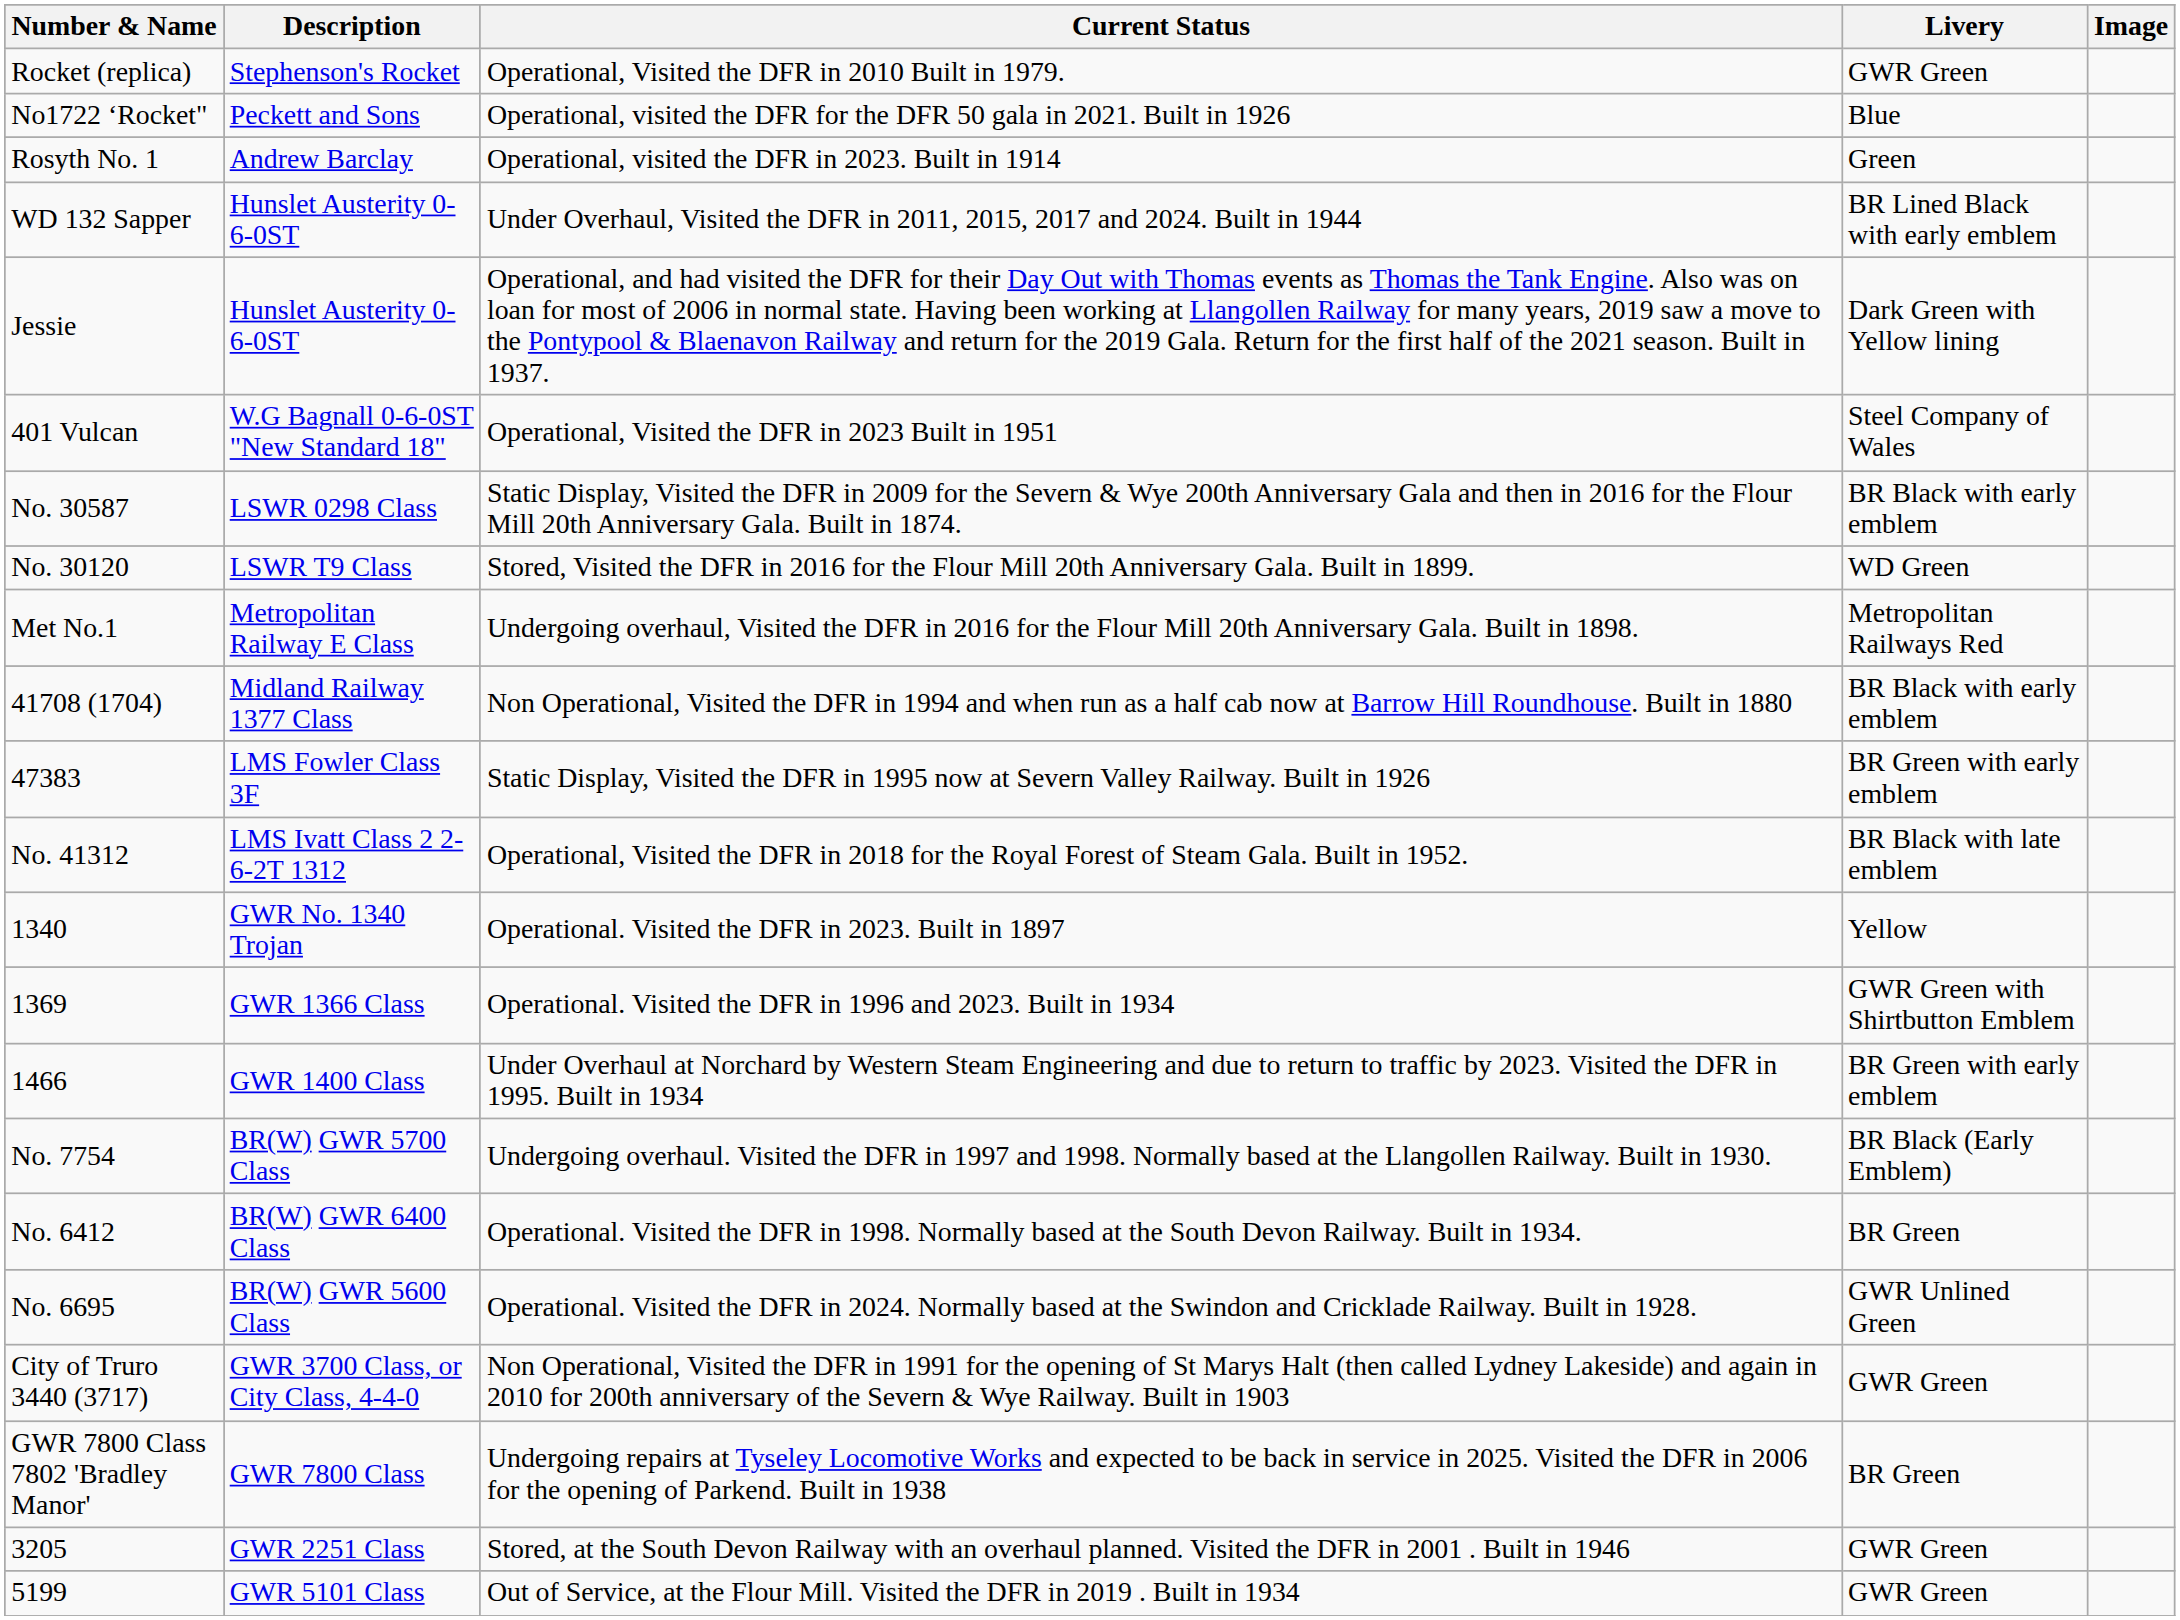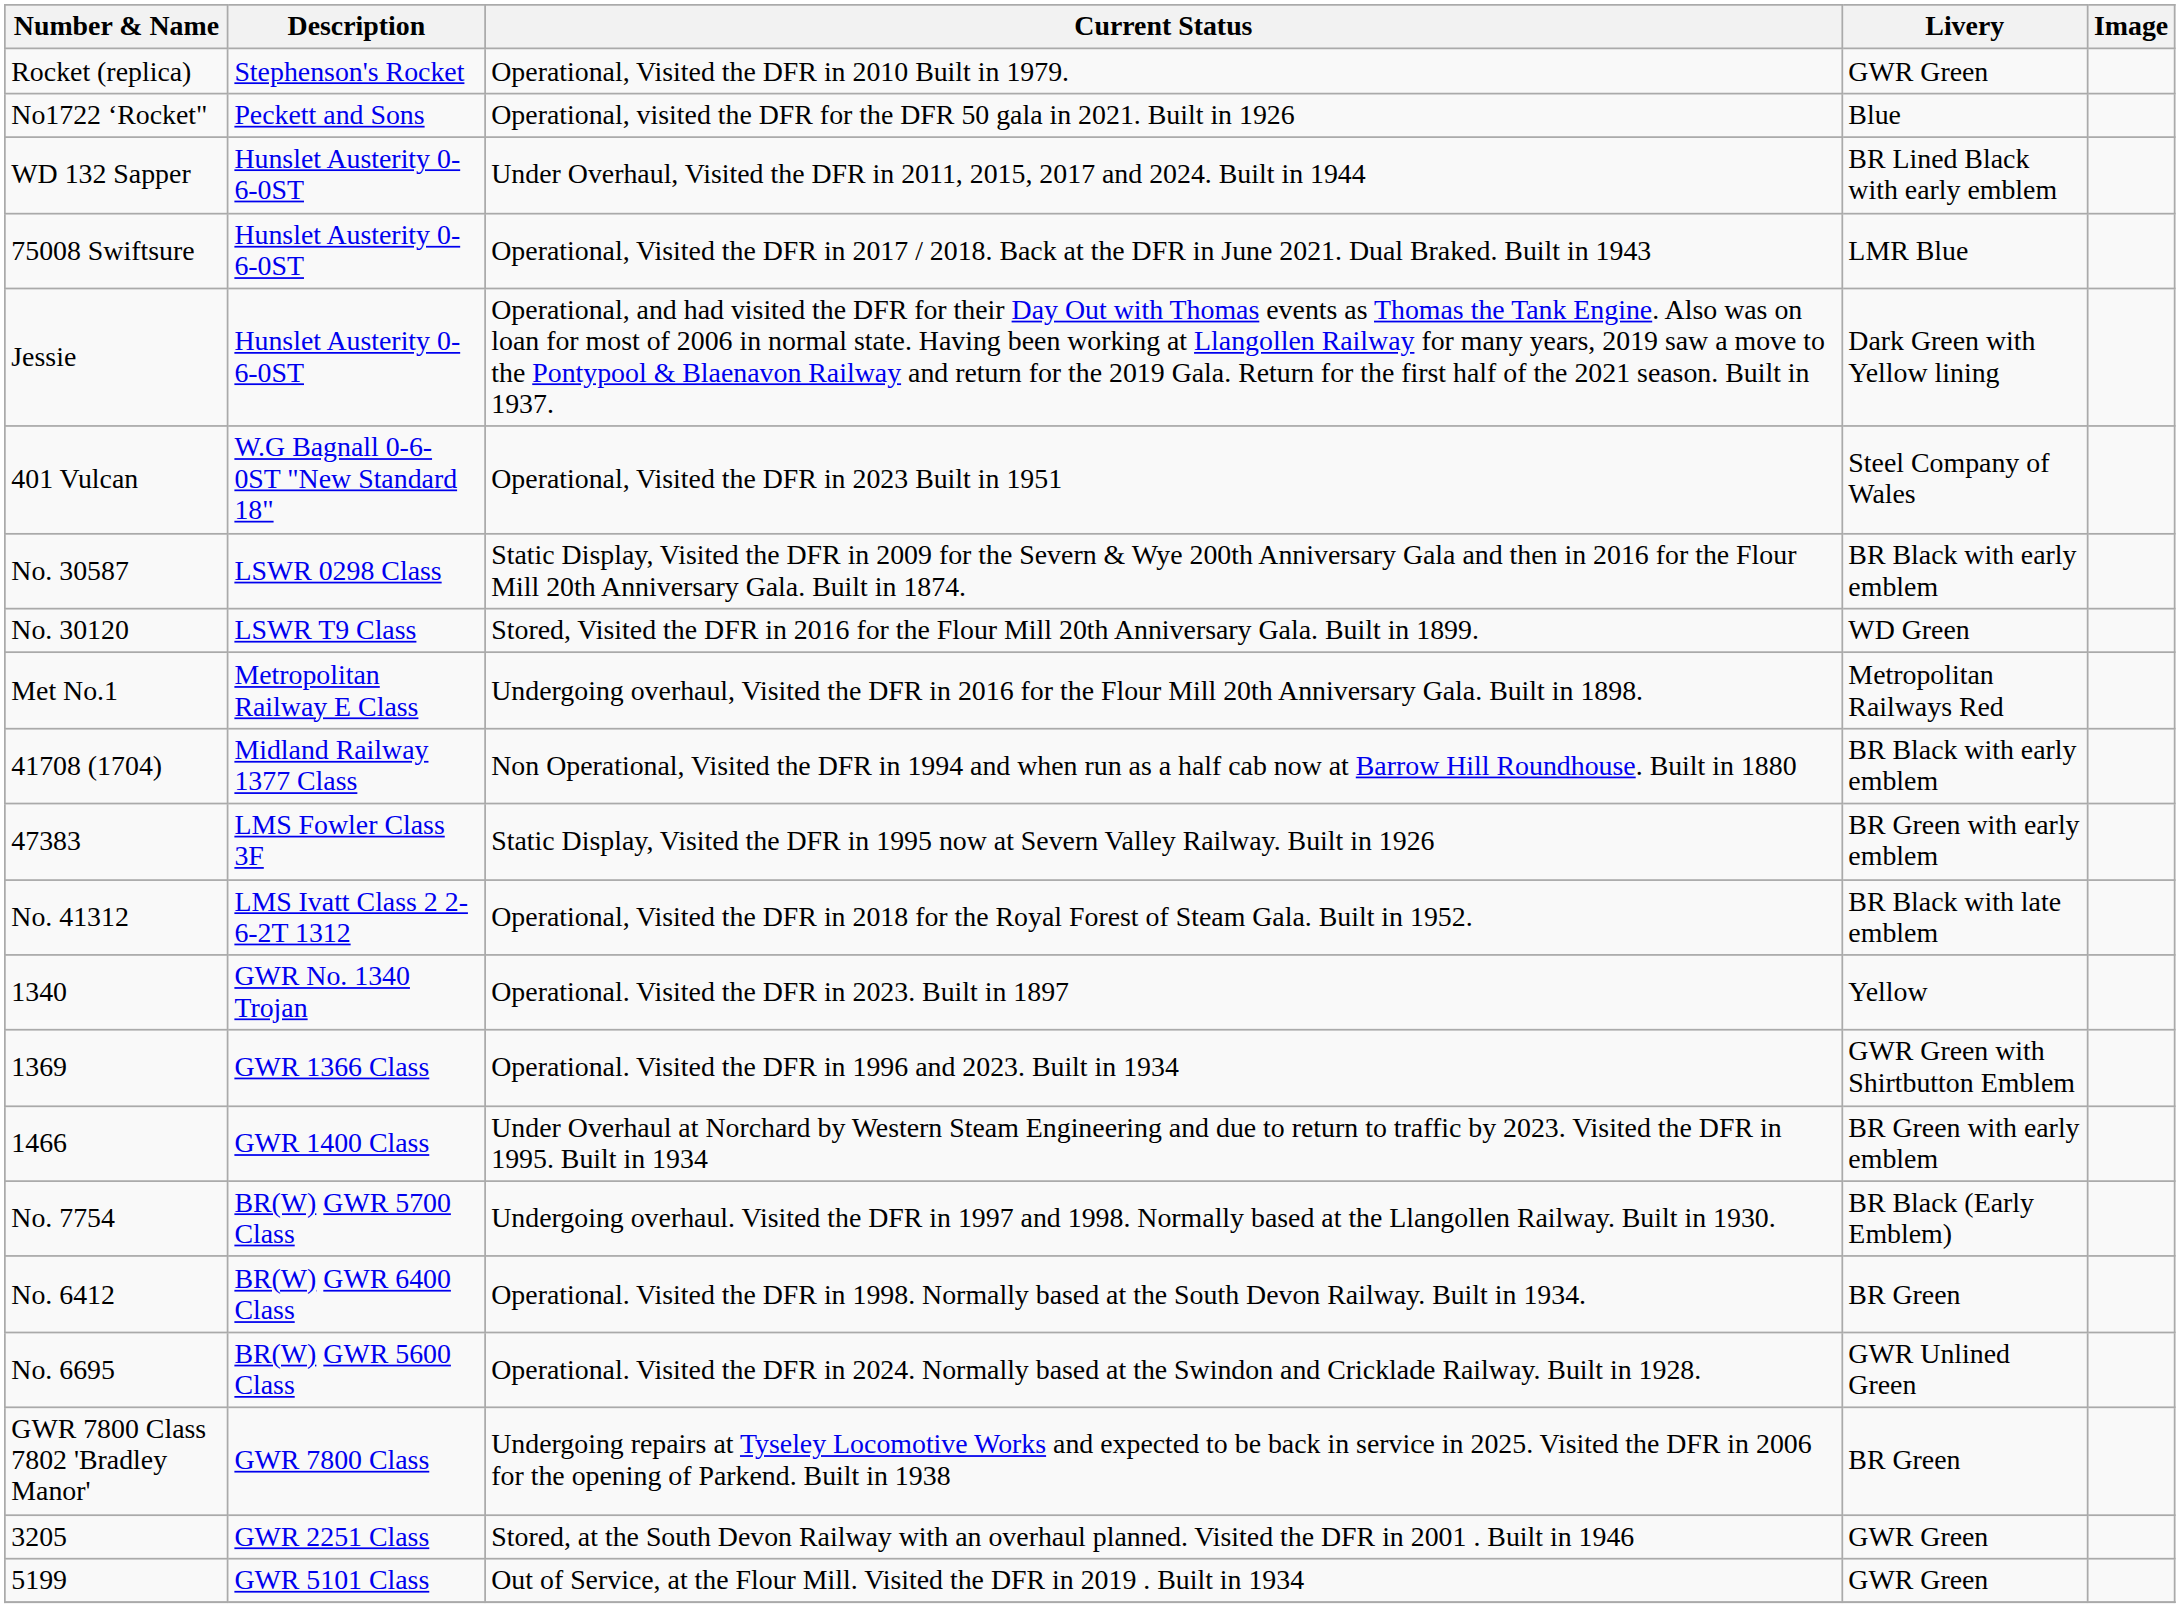 <table class="wikitable">
 <tr>
 <th>Number & Name</th>
 <th>Description</th>
 <th>Current Status</th>
 <th>Livery</th>
 <th>Image</th>
 </tr>
 <tr>
 <td>Rocket (replica)</td>
 <td><a href='#'>Stephenson's Rocket</a></td>
 <td>Operational, Visited the DFR in 2010 Built in 1979.</td>
 <td>GWR Green</td>
 <td></td>
 </tr>
 <tr>
 <td>No1722 ‘Rocket"</td>
 <td><a href='#'>Peckett and Sons</a> </td>
 <td>Operational, visited the DFR for the DFR 50  gala in 2021. Built in 1926</td>
 <td>Blue</td>
 <td></td>
 </tr>
 <tr>
-<td>Rosyth No. 1</td>
-<td><a href='#'>Andrew Barclay</a> </td>
-<td>Operational, visited the DFR in 2023. Built in 1914</td>
-<td>Green</td>
-<td></td>
-</tr>
-<tr>
 <td>WD 132 Sapper</td>
 <td><a href='#'>Hunslet Austerity 0-6-0ST</a></td>
 <td>Under Overhaul, Visited the DFR in 2011, 2015, 2017 and 2024.  Built in 1944</td>
 <td>BR Lined Black with early emblem</td>
+<td></td>
+</tr>
+<tr>
+<td>75008 Swiftsure</td>
+<td><a href='#'>Hunslet Austerity 0-6-0ST</a></td>
+<td>Operational, Visited the DFR in 2017 / 2018. Back at the DFR in June 2021. Dual Braked. Built in 1943</td>
+<td>LMR Blue</td>
 <td></td>
 </tr>
 <tr>
 <td>Jessie</td>
 <td><a href='#'>Hunslet Austerity 0-6-0ST</a></td>
 <td>Operational, and had visited the DFR for their <a href='#'>Day Out with Thomas</a> events as <a href='#'>Thomas the Tank Engine</a>. Also was on loan for most of 2006 in normal state. Having been working at <a href='#'>Llangollen Railway</a> for many years, 2019 saw a move to the <a href='#'>Pontypool & Blaenavon Railway</a> and return for the 2019 Gala. Return for the first half of the 2021 season. Built in 1937.</td>
 <td>Dark Green with Yellow lining</td>
 <td></td>
 </tr>
 <tr>
 <td>401 Vulcan</td>
 <td><a href='#'>W.G Bagnall 0-6-0ST "New Standard 18"</a></td>
 <td>Operational, Visited the DFR in 2023 Built in 1951</td>
 <td>Steel Company of Wales</td>
 <td></td>
 </tr>
 <tr>
 <td>No. 30587</td>
 <td><a href='#'>LSWR 0298 Class</a></td>
 <td>Static Display, Visited the DFR in 2009 for the Severn & Wye 200th Anniversary Gala and then in 2016 for the Flour Mill 20th Anniversary Gala. Built in 1874.</td>
 <td>BR Black with early emblem</td>
 <td></td>
 </tr>
 <tr>
 <td>No. 30120</td>
 <td><a href='#'>LSWR T9 Class</a></td>
 <td>Stored, Visited the DFR in 2016 for the Flour Mill 20th Anniversary Gala. Built in 1899.</td>
 <td>WD Green</td>
 <td></td>
 </tr>
 <tr>
 <td>Met No.1</td>
 <td><a href='#'>Metropolitan Railway E Class</a></td>
 <td>Undergoing overhaul, Visited the DFR in 2016 for the Flour Mill 20th Anniversary Gala. Built in 1898.</td>
 <td>Metropolitan Railways Red</td>
 <td></td>
 </tr>
 <tr>
 <td>41708 (1704)</td>
 <td><a href='#'>Midland Railway 1377 Class</a></td>
 <td>Non Operational, Visited the DFR in 1994 and when run as a half cab now at <a href='#'>Barrow Hill Roundhouse</a>. Built in 1880</td>
 <td>BR Black with early emblem</td>
 <td></td>
 </tr>
 <tr>
 <td>47383</td>
 <td><a href='#'>LMS Fowler Class 3F</a></td>
 <td>Static Display, Visited the DFR in 1995 now at Severn Valley Railway. Built in 1926</td>
 <td>BR Green with early emblem</td>
 <td></td>
 </tr>
 <tr>
 <td>No. 41312</td>
 <td><a href='#'>LMS Ivatt Class 2 2-6-2T 1312</a></td>
 <td>Operational, Visited the DFR in 2018 for the Royal Forest of Steam Gala. Built in 1952.</td>
 <td>BR Black with late emblem</td>
 <td></td>
 </tr>
 <tr>
 <td>1340</td>
 <td><a href='#'>GWR No. 1340 Trojan</a></td>
 <td>Operational. Visited the DFR in 2023. Built in 1897</td>
 <td>Yellow</td>
 <td></td>
 </tr>
 <tr>
 <td>1369</td>
 <td><a href='#'>GWR 1366 Class</a></td>
 <td>Operational. Visited the DFR in 1996  and 2023. Built in 1934</td>
 <td>GWR Green with Shirtbutton Emblem</td>
 <td></td>
 </tr>
 <tr>
 <td>1466</td>
 <td><a href='#'>GWR 1400 Class</a></td>
 <td>Under Overhaul at Norchard by Western Steam Engineering and due to return to traffic by 2023. Visited the DFR in 1995. Built in 1934</td>
 <td>BR Green with early emblem</td>
 <td></td>
 </tr>
 <tr>
 <td>No. 7754</td>
 <td><a href='#'>BR(W)</a>  <a href='#'>GWR 5700 Class</a></td>
 <td>Undergoing overhaul. Visited the DFR in 1997 and 1998. Normally based at the Llangollen Railway. Built in 1930.</td>
 <td>BR Black (Early Emblem)</td>
 <td></td>
 </tr>
 <tr>
 <td>No. 6412</td>
 <td><a href='#'>BR(W)</a>  <a href='#'>GWR 6400 Class</a></td>
 <td>Operational. Visited the DFR in 1998. Normally based at the South Devon Railway. Built in 1934.</td>
 <td>BR Green</td>
 <td></td>
 </tr>
 <tr>
 <td>No. 6695</td>
 <td><a href='#'>BR(W)</a>  <a href='#'>GWR 5600 Class</a></td>
 <td>Operational. Visited the DFR in 2024. Normally based at the Swindon and Cricklade Railway. Built in 1928.</td>
 <td>GWR Unlined Green</td>
 <td></td>
 </tr>
 <tr>
-<td>City of Truro 3440 (3717)</td>
-<td><a href='#'>GWR 3700 Class, or City Class, 4-4-0</a></td>
-<td>Non Operational, Visited the DFR in 1991 for the opening of St Marys Halt (then called Lydney Lakeside) and again in 2010 for 200th anniversary of the Severn & Wye Railway. Built in 1903</td>
-<td>GWR Green</td>
-<td></td>
-</tr>
-<tr>
 <td>GWR 7800 Class 7802 'Bradley Manor'</td>
 <td><a href='#'>GWR 7800 Class</a></td>
 <td>Undergoing repairs at <a href='#'>Tyseley Locomotive Works</a> and expected to be back in service in 2025. Visited the DFR in 2006 for the opening of Parkend. Built in 1938</td>
 <td>BR Green</td>
 <td></td>
 </tr>
 <tr>
 <td>3205</td>
 <td><a href='#'>GWR 2251 Class</a></td>
 <td>Stored, at the South Devon Railway with an overhaul planned. Visited the DFR in 2001 . Built in 1946</td>
 <td>GWR Green</td>
 <td></td>
 </tr>
 <tr>
 <td>5199</td>
 <td><a href='#'>GWR 5101 Class</a></td>
 <td>Out of Service, at the Flour Mill. Visited the DFR in 2019 . Built in 1934</td>
 <td>GWR Green</td>
 <td></td>
 </tr>
 <tr>
 </tr>
 </table>
